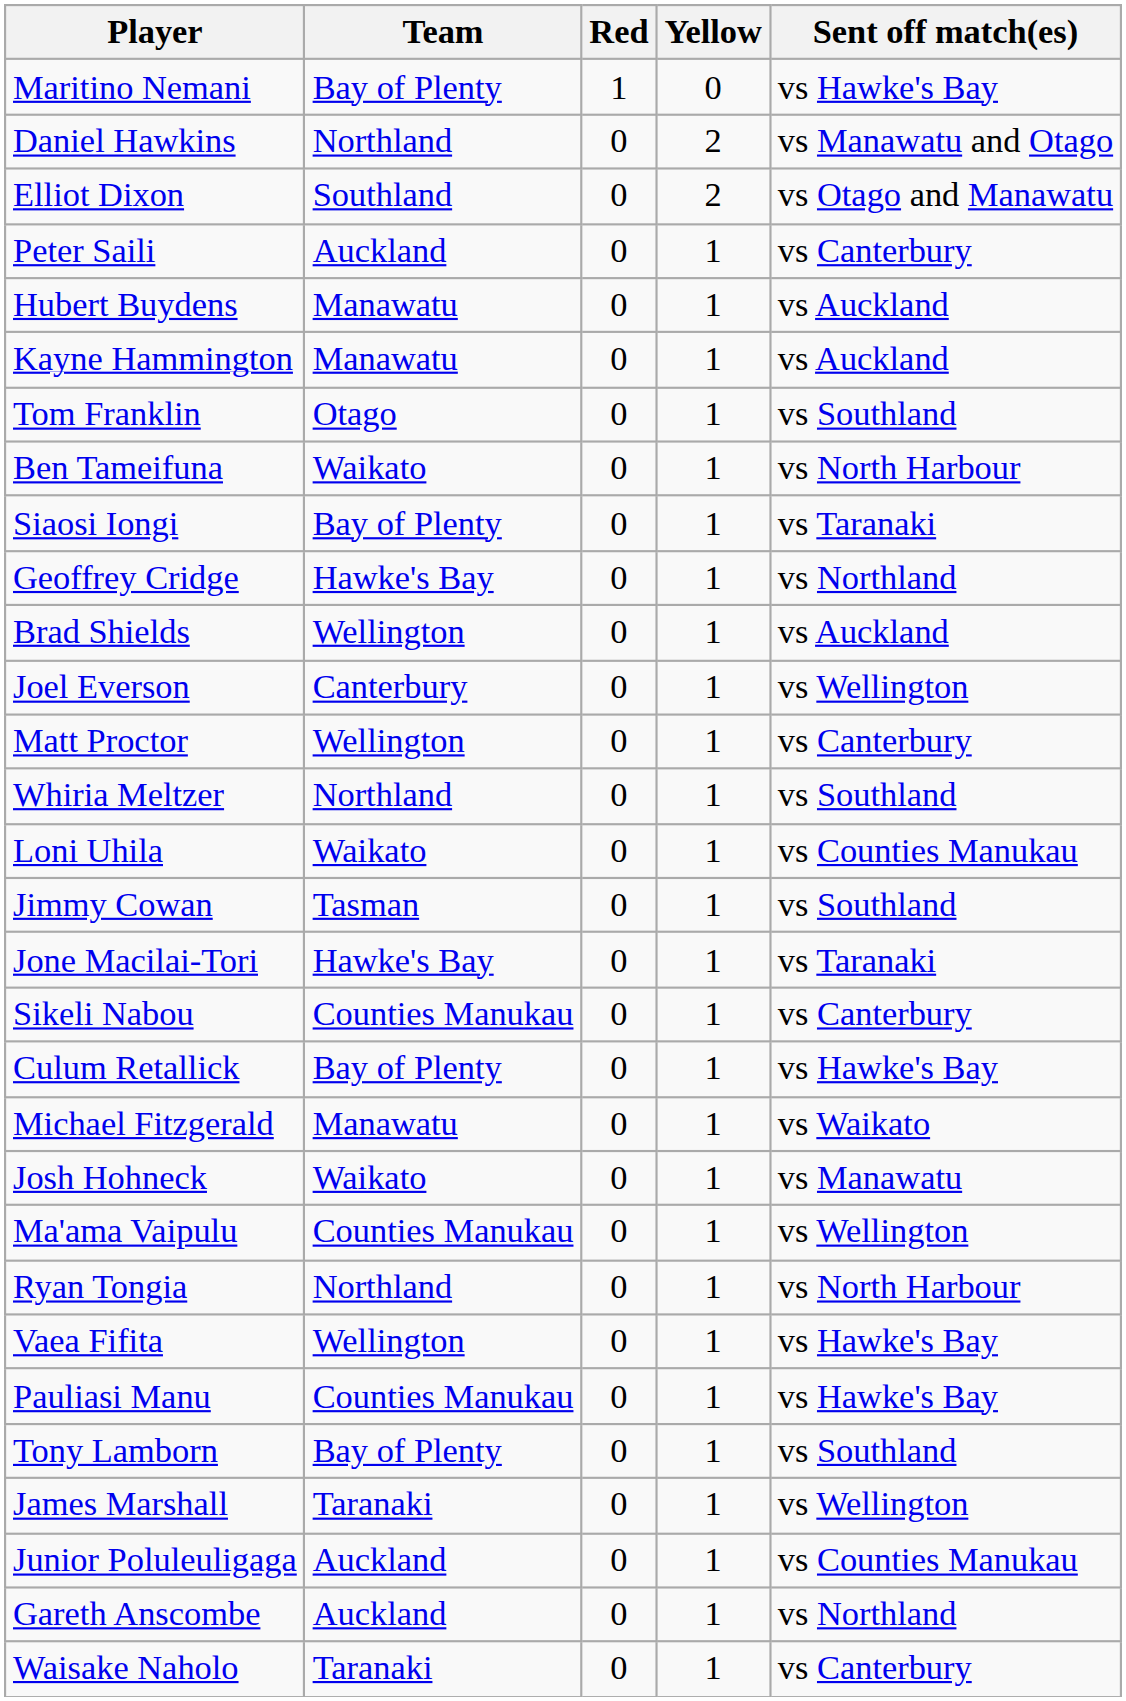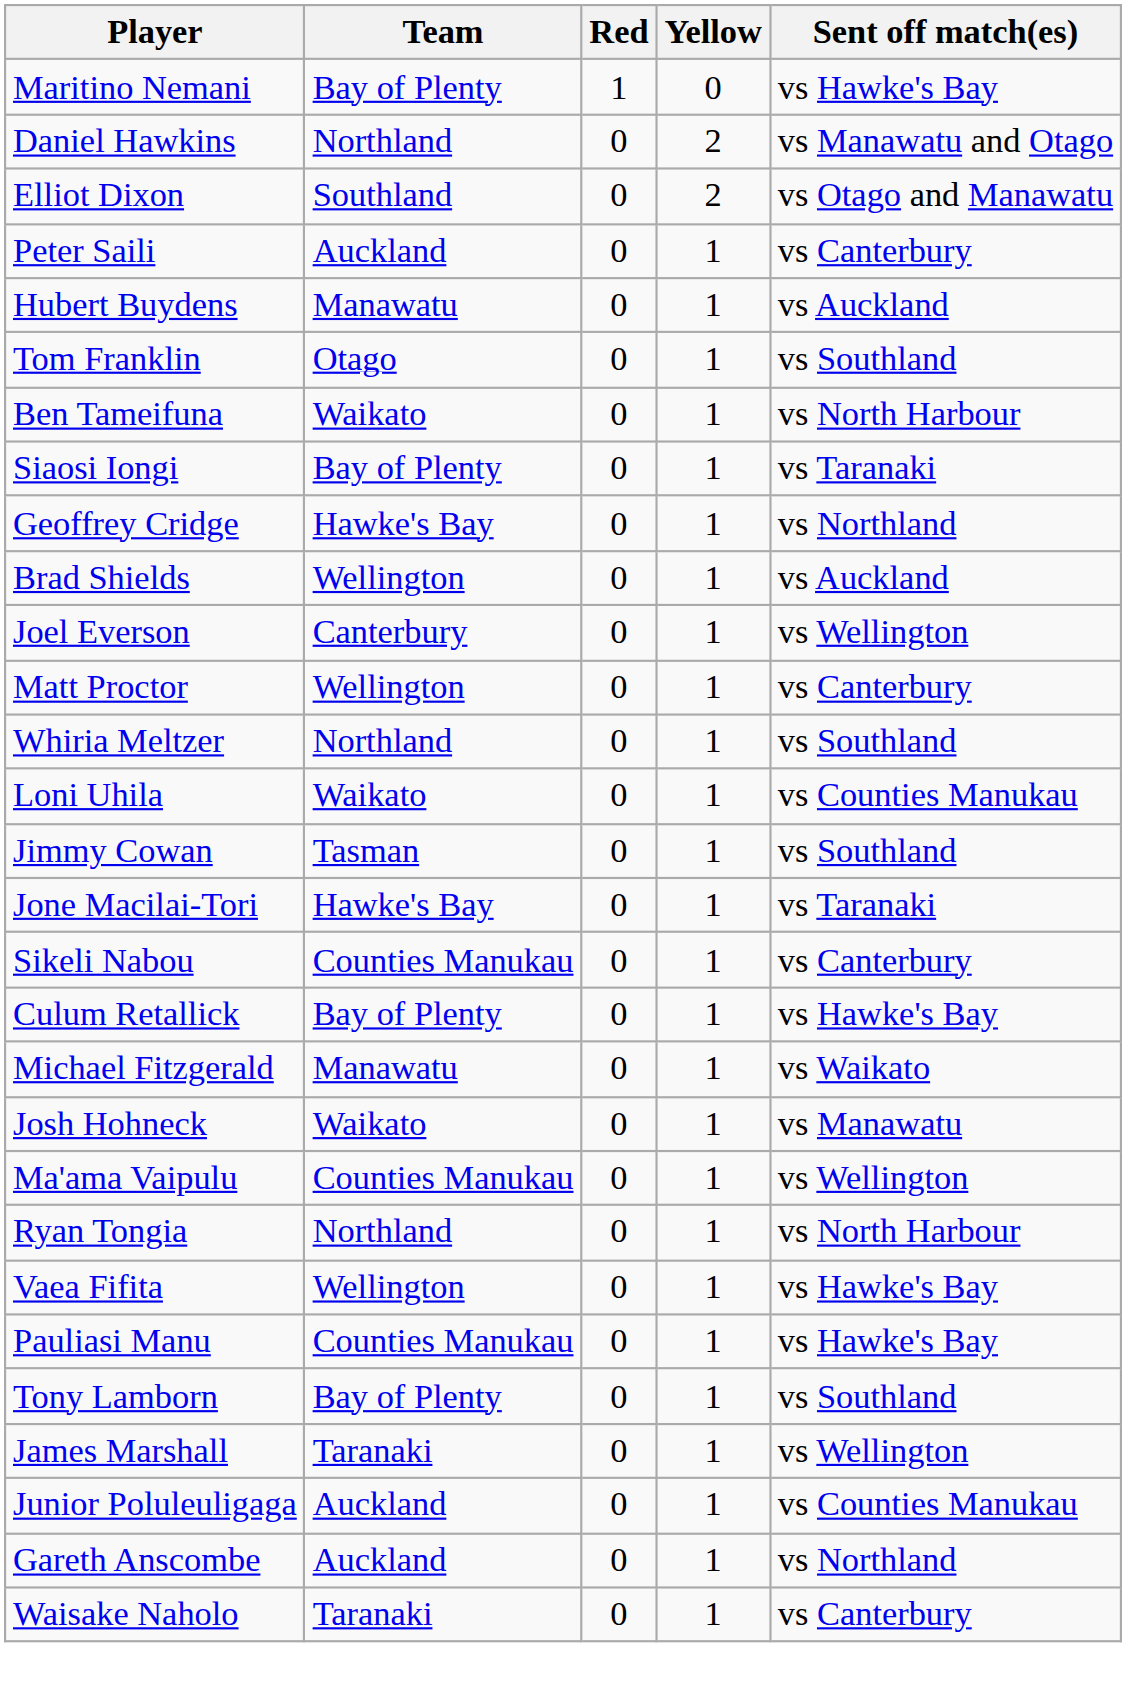 <table class="wikitable" style="text-align:center">
 <tr>
 <th>Player</th>
 <th>Team</th>
 <th> Red</th>
 <th> Yellow</th>
 <th>Sent off match(es)</th>
 </tr>
 <tr>
 <td style="text-align:left"><a href='#'>Maritino Nemani</a></td>
 <td style="text-align:left"><a href='#'>Bay of Plenty</a></td>
 <td>1</td>
 <td>0</td>
 <td style="text-align:left">vs <a href='#'>Hawke's Bay</a></td>
 </tr>
 <tr>
 <td style="text-align:left"><a href='#'>Daniel Hawkins</a></td>
 <td style="text-align:left"><a href='#'>Northland</a></td>
 <td>0</td>
 <td>2</td>
 <td style="text-align:left">vs <a href='#'>Manawatu</a> and <a href='#'>Otago</a></td>
 </tr>
 <tr>
 <td style="text-align:left"><a href='#'>Elliot Dixon</a></td>
 <td style="text-align:left"><a href='#'>Southland</a></td>
 <td>0</td>
 <td>2</td>
 <td style="text-align:left">vs <a href='#'>Otago</a> and <a href='#'>Manawatu</a></td>
 </tr>
 <tr>
 <td style="text-align:left"><a href='#'>Peter Saili</a></td>
 <td style="text-align:left"><a href='#'>Auckland</a></td>
 <td>0</td>
 <td>1</td>
 <td style="text-align:left">vs <a href='#'>Canterbury</a></td>
 </tr>
 <tr>
 <td style="text-align:left"><a href='#'>Hubert Buydens</a></td>
-<td style="text-align:left"><a href='#'>Manawatu</a></td>
-<td>0</td>
-<td>1</td>
-<td style="text-align:left">vs <a href='#'>Auckland</a></td>
-</tr>
-<tr>
-<td style="text-align:left"><a href='#'>Kayne Hammington</a></td>
 <td style="text-align:left"><a href='#'>Manawatu</a></td>
 <td>0</td>
 <td>1</td>
 <td style="text-align:left">vs <a href='#'>Auckland</a></td>
 </tr>
 <tr>
 <td style="text-align:left"><a href='#'>Tom Franklin</a></td>
 <td style="text-align:left"><a href='#'>Otago</a></td>
 <td>0</td>
 <td>1</td>
 <td style="text-align:left">vs <a href='#'>Southland</a></td>
 </tr>
 <tr>
 <td style="text-align:left"><a href='#'>Ben Tameifuna</a></td>
 <td style="text-align:left"><a href='#'>Waikato</a></td>
 <td>0</td>
 <td>1</td>
 <td style="text-align:left">vs <a href='#'>North Harbour</a></td>
 </tr>
 <tr>
 <td style="text-align:left"><a href='#'>Siaosi Iongi</a></td>
 <td style="text-align:left"><a href='#'>Bay of Plenty</a></td>
 <td>0</td>
 <td>1</td>
 <td style="text-align:left">vs <a href='#'>Taranaki</a></td>
 </tr>
 <tr>
 <td style="text-align:left"><a href='#'>Geoffrey Cridge</a></td>
 <td style="text-align:left"><a href='#'>Hawke's Bay</a></td>
 <td>0</td>
 <td>1</td>
 <td style="text-align:left">vs <a href='#'>Northland</a></td>
 </tr>
 <tr>
 <td style="text-align:left"><a href='#'>Brad Shields</a></td>
 <td style="text-align:left"><a href='#'>Wellington</a></td>
 <td>0</td>
 <td>1</td>
 <td style="text-align:left">vs <a href='#'>Auckland</a></td>
 </tr>
 <tr>
 <td style="text-align:left"><a href='#'>Joel Everson</a></td>
 <td style="text-align:left"><a href='#'>Canterbury</a></td>
 <td>0</td>
 <td>1</td>
 <td style="text-align:left">vs <a href='#'>Wellington</a></td>
 </tr>
 <tr>
 <td style="text-align:left"><a href='#'>Matt Proctor</a></td>
 <td style="text-align:left"><a href='#'>Wellington</a></td>
 <td>0</td>
 <td>1</td>
 <td style="text-align:left">vs <a href='#'>Canterbury</a></td>
 </tr>
 <tr>
 <td style="text-align:left"><a href='#'>Whiria Meltzer</a></td>
 <td style="text-align:left"><a href='#'>Northland</a></td>
 <td>0</td>
 <td>1</td>
 <td style="text-align:left">vs <a href='#'>Southland</a></td>
 </tr>
 <tr>
 <td style="text-align:left"><a href='#'>Loni Uhila</a></td>
 <td style="text-align:left"><a href='#'>Waikato</a></td>
 <td>0</td>
 <td>1</td>
 <td style="text-align:left">vs <a href='#'>Counties Manukau</a></td>
 </tr>
 <tr>
 <td style="text-align:left"><a href='#'>Jimmy Cowan</a></td>
 <td style="text-align:left"><a href='#'>Tasman</a></td>
 <td>0</td>
 <td>1</td>
 <td style="text-align:left">vs <a href='#'>Southland</a></td>
 </tr>
 <tr>
 <td style="text-align:left"><a href='#'>Jone Macilai-Tori</a></td>
 <td style="text-align:left"><a href='#'>Hawke's Bay</a></td>
 <td>0</td>
 <td>1</td>
 <td style="text-align:left">vs <a href='#'>Taranaki</a></td>
 </tr>
 <tr>
 <td style="text-align:left"><a href='#'>Sikeli Nabou</a></td>
 <td style="text-align:left"><a href='#'>Counties Manukau</a></td>
 <td>0</td>
 <td>1</td>
 <td style="text-align:left">vs <a href='#'>Canterbury</a></td>
 </tr>
 <tr>
 <td style="text-align:left"><a href='#'>Culum Retallick</a></td>
 <td style="text-align:left"><a href='#'>Bay of Plenty</a></td>
 <td>0</td>
 <td>1</td>
 <td style="text-align:left">vs <a href='#'>Hawke's Bay</a></td>
 </tr>
 <tr>
 <td style="text-align:left"><a href='#'>Michael Fitzgerald</a></td>
 <td style="text-align:left"><a href='#'>Manawatu</a></td>
 <td>0</td>
 <td>1</td>
 <td style="text-align:left">vs <a href='#'>Waikato</a></td>
 </tr>
 <tr>
 <td style="text-align:left"><a href='#'>Josh Hohneck</a></td>
 <td style="text-align:left"><a href='#'>Waikato</a></td>
 <td>0</td>
 <td>1</td>
 <td style="text-align:left">vs <a href='#'>Manawatu</a></td>
 </tr>
 <tr>
 <td style="text-align:left"><a href='#'>Ma'ama Vaipulu</a></td>
 <td style="text-align:left"><a href='#'>Counties Manukau</a></td>
 <td>0</td>
 <td>1</td>
 <td style="text-align:left">vs <a href='#'>Wellington</a></td>
 </tr>
 <tr>
 <td style="text-align:left"><a href='#'>Ryan Tongia</a></td>
 <td style="text-align:left"><a href='#'>Northland</a></td>
 <td>0</td>
 <td>1</td>
 <td style="text-align:left">vs <a href='#'>North Harbour</a></td>
 </tr>
 <tr>
 <td style="text-align:left"><a href='#'>Vaea Fifita</a></td>
 <td style="text-align:left"><a href='#'>Wellington</a></td>
 <td>0</td>
 <td>1</td>
 <td style="text-align:left">vs <a href='#'>Hawke's Bay</a></td>
 </tr>
 <tr>
 <td style="text-align:left"><a href='#'>Pauliasi Manu</a></td>
 <td style="text-align:left"><a href='#'>Counties Manukau</a></td>
 <td>0</td>
 <td>1</td>
 <td style="text-align:left">vs <a href='#'>Hawke's Bay</a></td>
 </tr>
 <tr>
 <td style="text-align:left"><a href='#'>Tony Lamborn</a></td>
 <td style="text-align:left"><a href='#'>Bay of Plenty</a></td>
 <td>0</td>
 <td>1</td>
 <td style="text-align:left">vs <a href='#'>Southland</a></td>
 </tr>
 <tr>
 <td style="text-align:left"><a href='#'>James Marshall</a></td>
 <td style="text-align:left"><a href='#'>Taranaki</a></td>
 <td>0</td>
 <td>1</td>
 <td style="text-align:left">vs <a href='#'>Wellington</a></td>
 </tr>
 <tr>
 <td style="text-align:left"><a href='#'>Junior Poluleuligaga</a></td>
 <td style="text-align:left"><a href='#'>Auckland</a></td>
 <td>0</td>
 <td>1</td>
 <td style="text-align:left">vs <a href='#'>Counties Manukau</a></td>
 </tr>
 <tr>
 <td style="text-align:left"><a href='#'>Gareth Anscombe</a></td>
 <td style="text-align:left"><a href='#'>Auckland</a></td>
 <td>0</td>
 <td>1</td>
 <td style="text-align:left">vs <a href='#'>Northland</a></td>
 </tr>
 <tr>
 <td style="text-align:left"><a href='#'>Waisake Naholo</a></td>
 <td style="text-align:left"><a href='#'>Taranaki</a></td>
 <td>0</td>
 <td>1</td>
 <td style="text-align:left">vs <a href='#'>Canterbury</a></td>
 </tr>
 </table>
